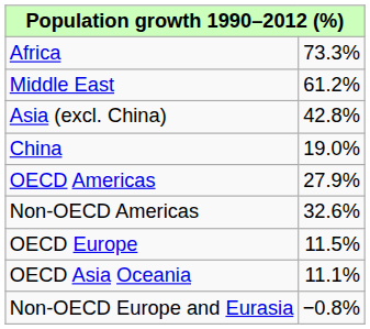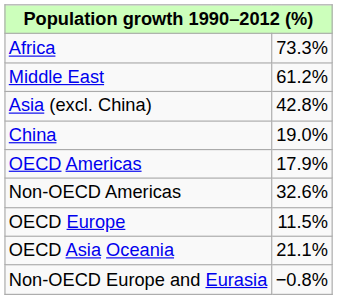 <table class="wikitable" style="float: right; clear:right; margin-left: 10px">
 <tr>
 <th colspan="2" align=center style="background-color: #cfb;">Population growth  1990–2012 (%)</th>
 </tr>
 <tr ---->
 <td align="left"><a href='#'>Africa</a></td>
 <td align="right">73.3%</td>
 </tr>
 <tr ---->
 <td align="left"><a href='#'>Middle East</a></td>
 <td align="right">61.2%</td>
 </tr>
 <tr ---->
 <td align="left"><a href='#'>Asia</a> (excl. China)</td>
 <td align="right">42.8%</td>
 </tr>
 <tr ---->
 <td align="left"><a href='#'>China</a></td>
 <td align="right">19.0%</td>
 </tr>
 <tr ---->
 <td align="left"><a href='#'>OECD</a> <a href='#'>Americas</a></td>
-<td align="right">27.9%</td>
+<td align="right">17.9%</td>
 </tr>
 <tr ---->
 <td align="left">Non-OECD Americas</td>
 <td align="right">32.6%</td>
 </tr>
 <tr ---->
 <td align="left">OECD <a href='#'>Europe</a></td>
 <td align="right">11.5%</td>
 </tr>
 <tr ---->
 <td align="left">OECD <a href='#'>Asia</a> <a href='#'>Oceania</a></td>
-<td align="right">11.1%</td>
+<td align="right">21.1%</td>
 </tr>
 <tr ---->
 <td align="left">Non-OECD Europe and <a href='#'>Eurasia</a></td>
 <td align="right">−0.8%</td>
 </tr>
 </table>
